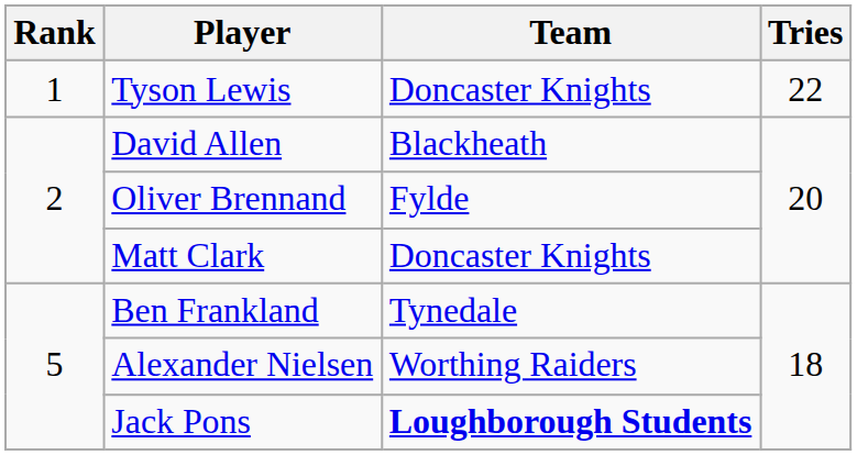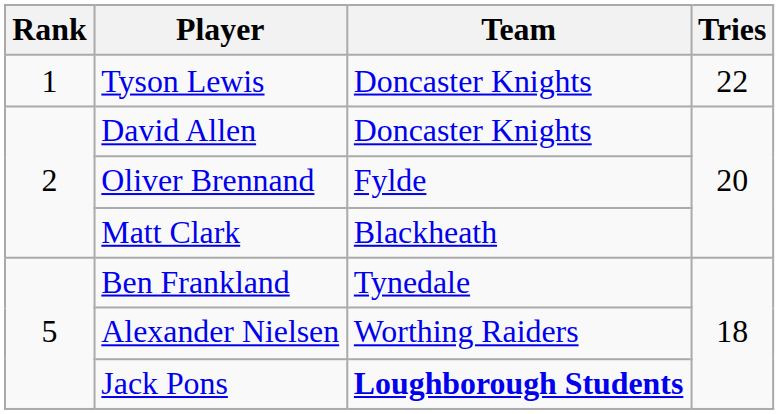 <table class="wikitable">
 <tr>
 <th>Rank</th>
 <th>Player</th>
 <th>Team</th>
 <th>Tries</th>
 </tr>
 <tr>
 <td rowspan=1 align=center>1</td>
 <td> <a href='#'>Tyson Lewis</a></td>
 <td><a href='#'>Doncaster Knights</a></td>
 <td rowspan=1 align=center>22</td>
 </tr>
 <tr>
 <td rowspan=3 align=center>2</td>
 <td> <a href='#'>David Allen</a></td>
-<td><a href='#'>Blackheath</a></td>
+<td><a href='#'>Doncaster Knights</a></td>
 <td rowspan=3 align=center>20</td>
 </tr>
 <tr>
 <td> <a href='#'>Oliver Brennand</a></td>
 <td><a href='#'>Fylde</a></td>
 </tr>
 <tr>
 <td> <a href='#'>Matt Clark</a></td>
-<td><a href='#'>Doncaster Knights</a></td>
+<td><a href='#'>Blackheath</a></td>
 </tr>
 <tr>
 <td rowspan=3 align=center>5</td>
 <td> <a href='#'>Ben Frankland</a></td>
 <td><a href='#'>Tynedale</a></td>
 <td rowspan=3 align=center>18</td>
 </tr>
 <tr>
 <td> <a href='#'>Alexander Nielsen</a></td>
 <td><a href='#'>Worthing Raiders</a></td>
 </tr>
 <tr>
 <td> <a href='#'>Jack Pons</a></td>
 <td><strong><a href='#'>Loughborough Students</a></strong></td>
 </tr>
 </table>
